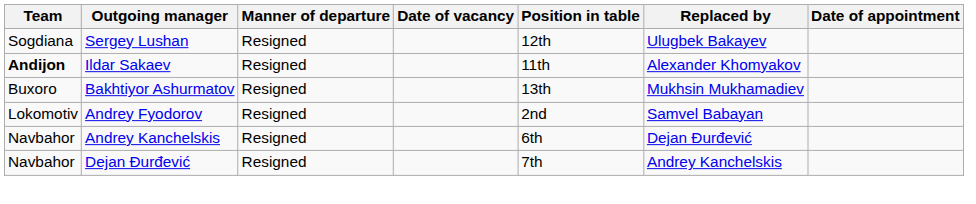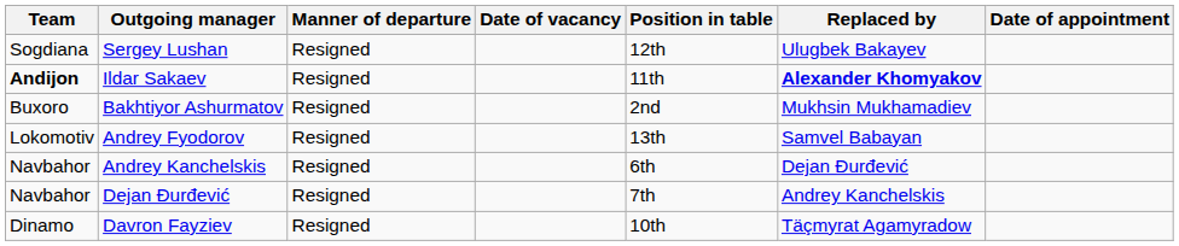 <table class="wikitable sortable">
 <tr>
 <th>Team</th>
 <th>Outgoing manager</th>
 <th>Manner of departure</th>
 <th>Date of vacancy</th>
 <th>Position in table</th>
 <th>Replaced by</th>
 <th>Date of appointment</th>
 </tr>
 <tr>
 <td>Sogdiana</td>
 <td> <a href='#'>Sergey Lushan</a></td>
 <td>Resigned</td>
 <td></td>
 <td>12th</td>
 <td> <a href='#'>Ulugbek Bakayev</a></td>
 <td></td>
 </tr>
 <tr>
 <td><strong>Andijon</strong></td>
 <td> <a href='#'>Ildar Sakaev</a></td>
 <td>Resigned</td>
 <td></td>
 <td>11th</td>
-<td> <a href='#'>Alexander Khomyakov</a></td>
+<td><strong> <a href='#'>Alexander Khomyakov</a></strong></td>
 <td></td>
 </tr>
 <tr>
 <td>Buxoro</td>
 <td> <a href='#'>Bakhtiyor Ashurmatov</a></td>
 <td>Resigned</td>
 <td></td>
-<td>13th</td>
+<td>2nd</td>
 <td> <a href='#'>Mukhsin Mukhamadiev</a></td>
 <td></td>
 </tr>
 <tr>
 <td>Lokomotiv</td>
 <td> <a href='#'>Andrey Fyodorov</a></td>
 <td>Resigned</td>
 <td></td>
-<td>2nd</td>
+<td>13th</td>
 <td> <a href='#'>Samvel Babayan</a></td>
 <td></td>
 </tr>
 <tr>
 <td>Navbahor</td>
 <td> <a href='#'>Andrey Kanchelskis</a></td>
 <td>Resigned</td>
 <td></td>
 <td>6th</td>
 <td> <a href='#'>Dejan Đurđević</a></td>
 <td></td>
 </tr>
 <tr>
 <td>Navbahor</td>
 <td> <a href='#'>Dejan Đurđević</a></td>
 <td>Resigned</td>
 <td></td>
 <td>7th</td>
 <td> <a href='#'>Andrey Kanchelskis</a></td>
 <td></td>
 </tr>
+<tr>
+<td>Dinamo</td>
+<td> <a href='#'>Davron Fayziev</a></td>
+<td>Resigned</td>
+<td></td>
+<td>10th</td>
+<td> <a href='#'>Täçmyrat Agamyradow</a></td>
+<td></td>
+</tr>
 </table>
